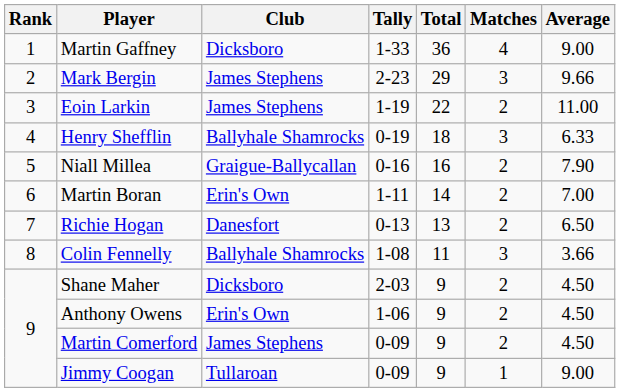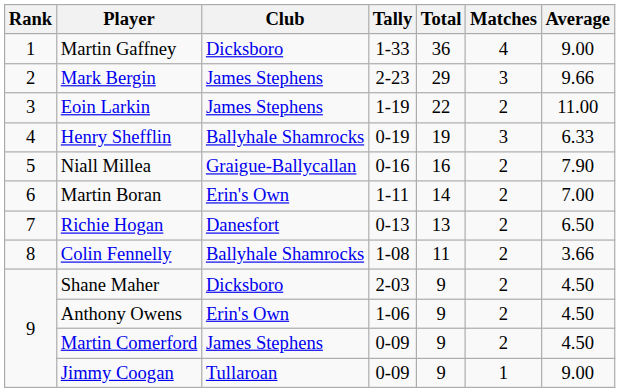 <table class="wikitable">
 <tr>
 <th>Rank</th>
 <th>Player</th>
 <th>Club</th>
 <th>Tally</th>
 <th>Total</th>
 <th>Matches</th>
 <th>Average</th>
 </tr>
 <tr>
 <td rowspan=1 align=center>1</td>
 <td>Martin Gaffney</td>
 <td><a href='#'>Dicksboro</a></td>
 <td align=center>1-33</td>
 <td align=center>36</td>
 <td align=center>4</td>
 <td align=center>9.00</td>
 </tr>
 <tr>
 <td rowspan=1 align=center>2</td>
 <td><a href='#'>Mark Bergin</a></td>
 <td><a href='#'>James Stephens</a></td>
 <td align=center>2-23</td>
 <td align=center>29</td>
 <td align=center>3</td>
 <td align=center>9.66</td>
 </tr>
 <tr>
 <td rowspan=1 align=center>3</td>
 <td><a href='#'>Eoin Larkin</a></td>
 <td><a href='#'>James Stephens</a></td>
 <td align=center>1-19</td>
 <td align=center>22</td>
 <td align=center>2</td>
 <td align=center>11.00</td>
 </tr>
 <tr>
 <td rowspan=1 align=center>4</td>
 <td><a href='#'>Henry Shefflin</a></td>
 <td><a href='#'>Ballyhale Shamrocks</a></td>
 <td align=center>0-19</td>
-<td align=center>18</td>
+<td align=center>19</td>
 <td align=center>3</td>
 <td align=center>6.33</td>
 </tr>
 <tr>
 <td rowspan=1 align=center>5</td>
 <td>Niall Millea</td>
 <td><a href='#'>Graigue-Ballycallan</a></td>
 <td align=center>0-16</td>
 <td align=center>16</td>
 <td align=center>2</td>
 <td align=center>7.90</td>
 </tr>
 <tr>
 <td rowspan=1 align=center>6</td>
 <td>Martin Boran</td>
 <td><a href='#'>Erin's Own</a></td>
 <td align=center>1-11</td>
 <td align=center>14</td>
 <td align=center>2</td>
 <td align=center>7.00</td>
 </tr>
 <tr>
 <td rowspan=1 align=center>7</td>
 <td><a href='#'>Richie Hogan</a></td>
 <td><a href='#'>Danesfort</a></td>
 <td align=center>0-13</td>
 <td align=center>13</td>
 <td align=center>2</td>
 <td align=center>6.50</td>
 </tr>
 <tr>
 <td rowspan=1 align=center>8</td>
 <td><a href='#'>Colin Fennelly</a></td>
 <td><a href='#'>Ballyhale Shamrocks</a></td>
 <td align=center>1-08</td>
 <td align=center>11</td>
-<td align=center>3</td>
+<td align=center>2</td>
 <td align=center>3.66</td>
 </tr>
 <tr>
 <td rowspan=4 align=center>9</td>
 <td>Shane Maher</td>
 <td><a href='#'>Dicksboro</a></td>
 <td align=center>2-03</td>
 <td align=center>9</td>
 <td align=center>2</td>
 <td align=center>4.50</td>
 </tr>
 <tr>
 <td>Anthony Owens</td>
 <td><a href='#'>Erin's Own</a></td>
 <td align=center>1-06</td>
 <td align=center>9</td>
 <td align=center>2</td>
 <td align=center>4.50</td>
 </tr>
 <tr>
 <td><a href='#'>Martin Comerford</a></td>
 <td><a href='#'>James Stephens</a></td>
 <td align=center>0-09</td>
 <td align=center>9</td>
 <td align=center>2</td>
 <td align=center>4.50</td>
 </tr>
 <tr>
 <td><a href='#'>Jimmy Coogan</a></td>
 <td><a href='#'>Tullaroan</a></td>
 <td align=center>0-09</td>
 <td align=center>9</td>
 <td align=center>1</td>
 <td align=center>9.00</td>
 </tr>
 </table>
